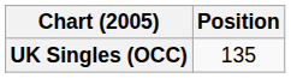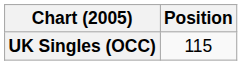 <table class="wikitable plainrowheaders" style="text-align:center">
 <tr>
 <th scope="col">Chart (2005)</th>
 <th scope="col">Position</th>
 </tr>
 <tr>
 <th scope="row">UK Singles (OCC)</th>
-<td>135</td>
+<td>115</td>
 </tr>
 </table>
